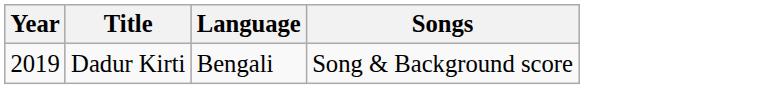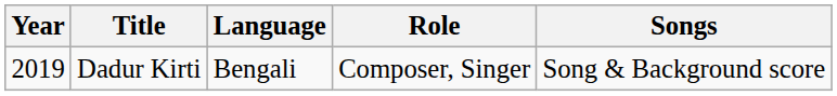 <table class="wikitable sortable">
 <tr>
 <th>Year</th>
 <th>Title</th>
 <th>Language</th>
+<th>Role</th>
 <th>Songs</th>
 </tr>
 <tr>
 <td>2019</td>
 <td>Dadur Kirti</td>
 <td>Bengali</td>
+<td>Composer, Singer</td>
 <td>Song & Background score</td>
 </tr>
 </table>
